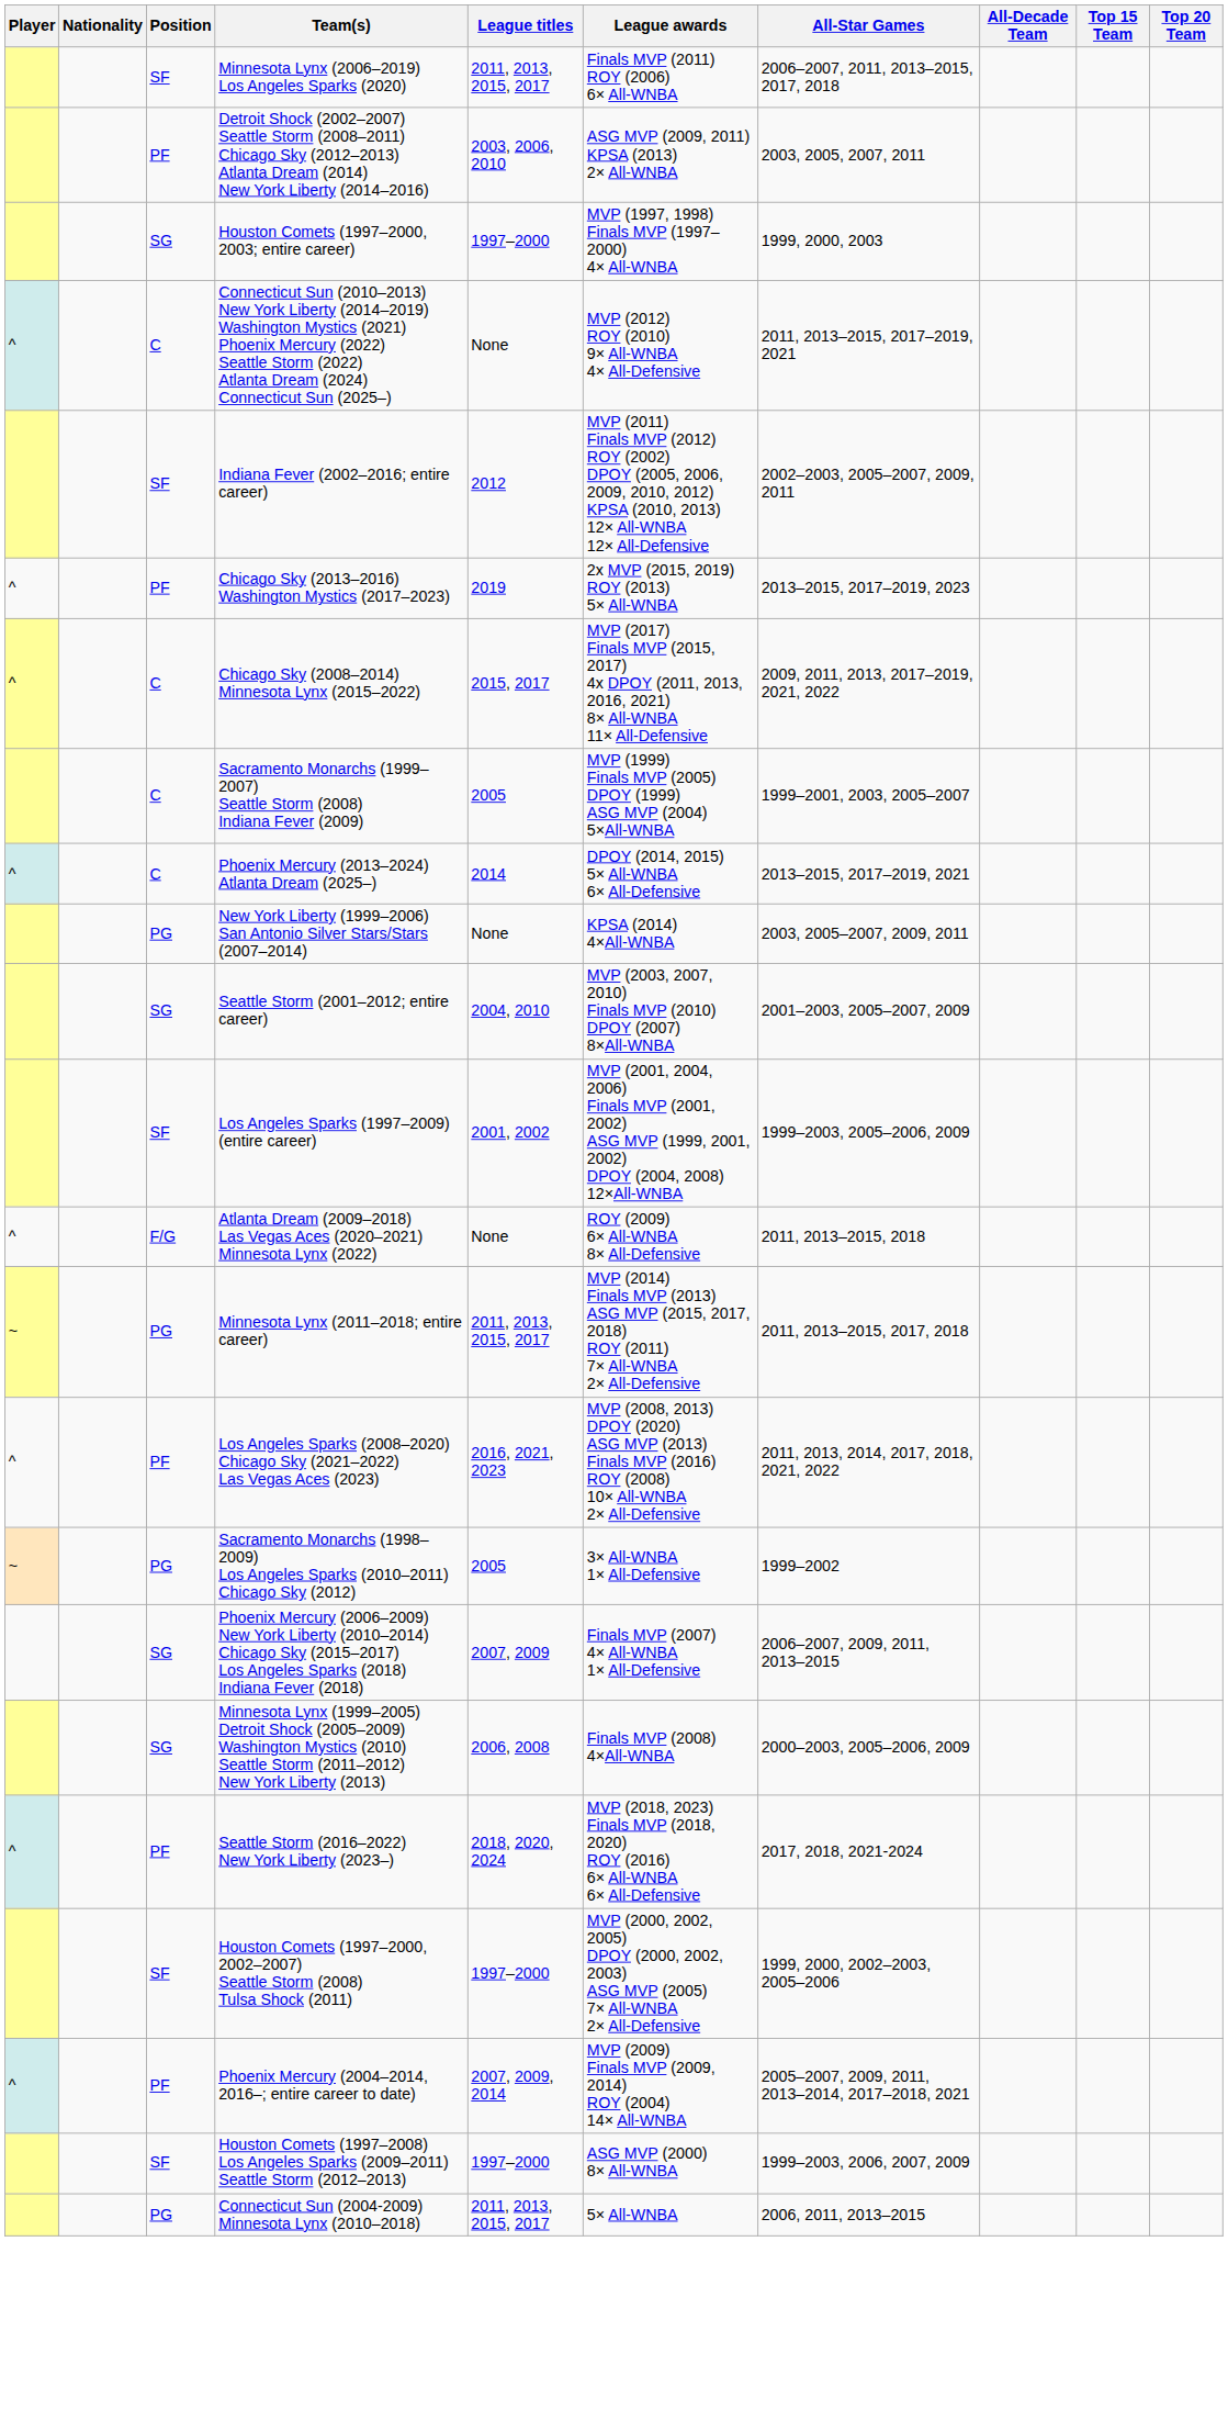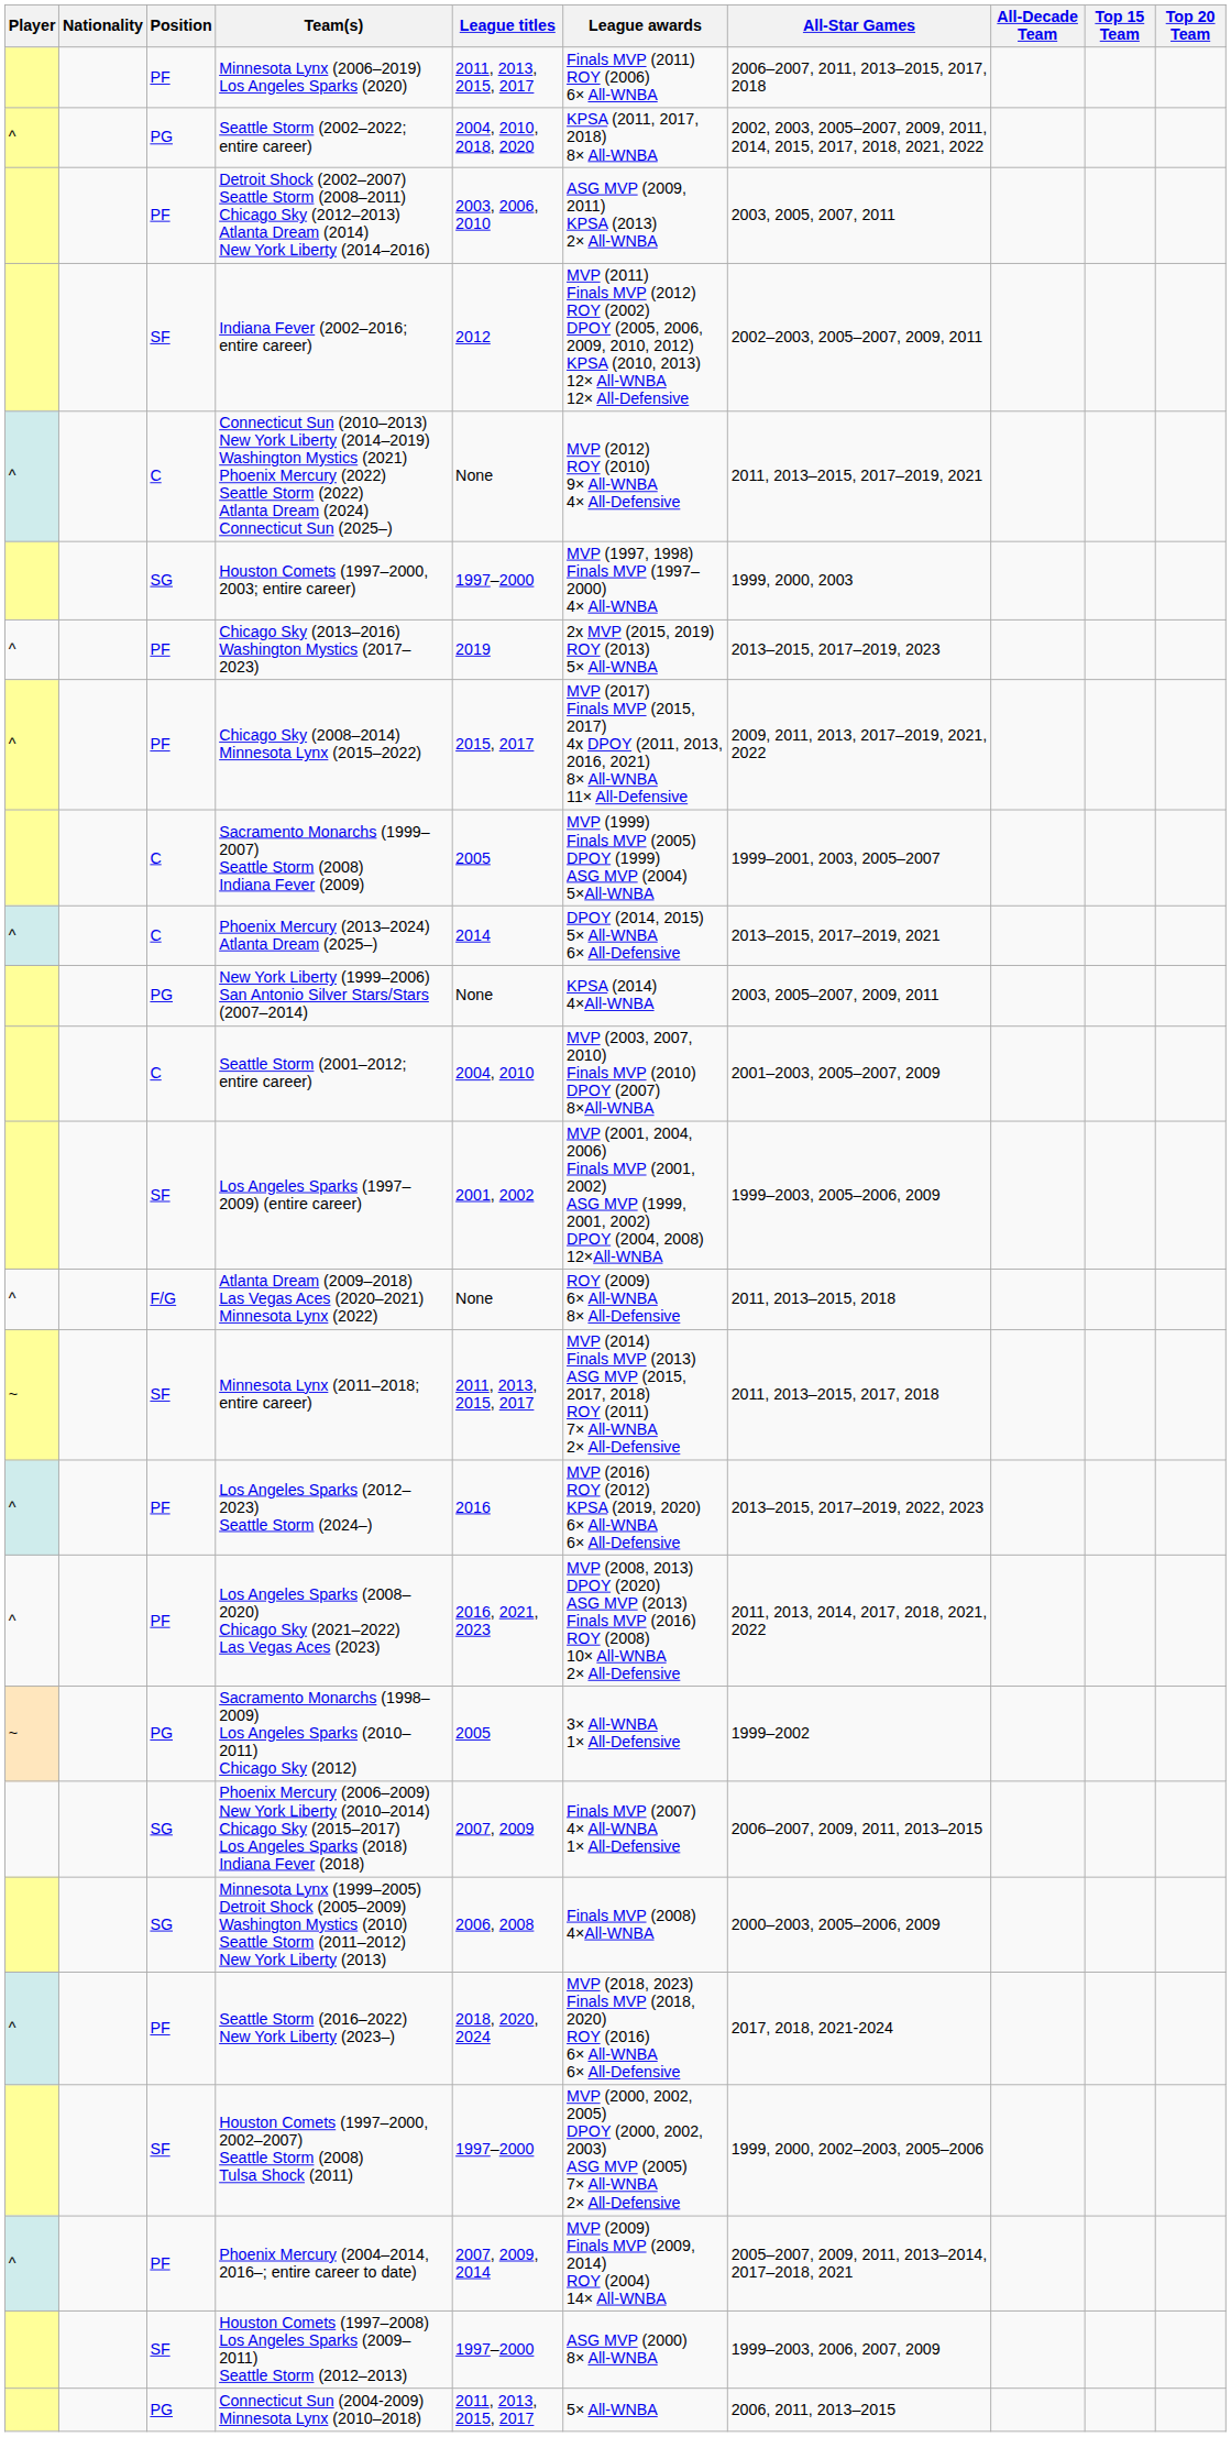 <table class="wikitable sortable">
 <tr>
 <th>Player</th>
 <th>Nationality</th>
 <th>Position</th>
 <th>Team(s)</th>
 <th><a href='#'>League titles</a></th>
 <th>League awards</th>
 <th><a href='#'>All-Star Games</a></th>
 <th><a href='#'>All-Decade Team</a></th>
 <th><a href='#'>Top 15 Team</a></th>
 <th><a href='#'>Top 20 Team</a></th>
 </tr>
 <tr>
 <td bgcolor=#ff9></td>
 <td></td>
-<td><a href='#'>SF</a></td>
+<td><a href='#'>PF</a></td>
 <td><a href='#'>Minnesota Lynx</a> (2006–2019)<br><a href='#'>Los Angeles Sparks</a> (2020)</td>
 <td><a href='#'>2011</a>, <a href='#'>2013</a>, <a href='#'>2015</a>, <a href='#'>2017</a></td>
 <td><a href='#'>Finals MVP</a> (2011)<br><a href='#'>ROY</a> (2006)<br>6× <a href='#'>All-WNBA</a></td>
 <td>2006–2007, 2011, 2013–2015, 2017, 2018</td>
+<td></td>
+<td></td>
+<td></td>
+</tr>
+<tr>
+<td bgcolor=#ff9>^</td>
+<td></td>
+<td><a href='#'>PG</a></td>
+<td><a href='#'>Seattle Storm</a>  (2002–2022; entire career)</td>
+<td><a href='#'>2004</a>, <a href='#'>2010</a>, <a href='#'>2018</a>, <a href='#'>2020</a></td>
+<td><a href='#'>KPSA</a> (2011, 2017, 2018)<br>8× <a href='#'>All-WNBA</a></td>
+<td>2002, 2003, 2005–2007, 2009, 2011, 2014, 2015, 2017, 2018, 2021, 2022</td>
 <td></td>
 <td></td>
 <td></td>
 </tr>
 <tr>
 <td bgcolor=#ff9></td>
 <td></td>
 <td><a href='#'>PF</a></td>
 <td><a href='#'>Detroit Shock</a> (2002–2007)<br><a href='#'>Seattle Storm</a> (2008–2011)<br><a href='#'>Chicago Sky</a> (2012–2013)<br><a href='#'>Atlanta Dream</a> (2014)<br><a href='#'>New York Liberty</a> (2014–2016)</td>
 <td><a href='#'>2003</a>, <a href='#'>2006</a>, <a href='#'>2010</a></td>
 <td><a href='#'>ASG MVP</a> (2009, 2011)<br><a href='#'>KPSA</a> (2013)<br>2× <a href='#'>All-WNBA</a></td>
 <td>2003, 2005, 2007, 2011</td>
 <td></td>
 <td></td>
 <td></td>
 </tr>
 <tr>
 <td bgcolor=#ff9></td>
 <td></td>
-<td><a href='#'>SG</a></td>
-<td><a href='#'>Houston Comets</a> (1997–2000, 2003; entire career)</td>
-<td><a href='#'>1997</a>–<a href='#'>2000</a></td>
-<td><a href='#'>MVP</a> (1997, 1998)<br><a href='#'>Finals MVP</a> (1997–2000)<br>4× <a href='#'>All-WNBA</a></td>
-<td>1999, 2000, 2003</td>
+<td><a href='#'>SF</a></td>
+<td><a href='#'>Indiana Fever</a> (2002–2016; entire career)</td>
+<td><a href='#'>2012</a></td>
+<td><a href='#'>MVP</a> (2011)<br><a href='#'>Finals MVP</a> (2012)<br><a href='#'>ROY</a> (2002)<br><a href='#'>DPOY</a> (2005, 2006, 2009, 2010, 2012)<br><a href='#'>KPSA</a> (2010, 2013)<br>12× <a href='#'>All-WNBA</a><br>12× <a href='#'>All-Defensive</a></td>
+<td>2002–2003, 2005–2007, 2009, 2011</td>
 <td></td>
 <td></td>
 <td></td>
 </tr>
 <tr>
 <td bgcolor=#cfecec>^</td>
 <td></td>
 <td><a href='#'>C</a></td>
 <td><a href='#'>Connecticut Sun</a> (2010–2013)<br><a href='#'>New York Liberty</a> (2014–2019)<br><a href='#'>Washington Mystics</a> (2021)<br><a href='#'>Phoenix Mercury</a> (2022)<br><a href='#'>Seattle Storm</a> (2022)<br><a href='#'>Atlanta Dream</a> (2024)<br><a href='#'>Connecticut Sun</a> (2025–)</td>
 <td>None</td>
 <td><a href='#'>MVP</a> (2012)<br><a href='#'>ROY</a> (2010)<br>9× <a href='#'>All-WNBA</a><br>4× <a href='#'>All-Defensive</a></td>
 <td>2011, 2013–2015, 2017–2019, 2021</td>
 <td></td>
 <td></td>
 <td></td>
 </tr>
 <tr>
 <td bgcolor=#ff9></td>
 <td></td>
-<td><a href='#'>SF</a></td>
-<td><a href='#'>Indiana Fever</a> (2002–2016; entire career)</td>
-<td><a href='#'>2012</a></td>
-<td><a href='#'>MVP</a> (2011)<br><a href='#'>Finals MVP</a> (2012)<br><a href='#'>ROY</a> (2002)<br><a href='#'>DPOY</a> (2005, 2006, 2009, 2010, 2012)<br><a href='#'>KPSA</a> (2010, 2013)<br>12× <a href='#'>All-WNBA</a><br>12× <a href='#'>All-Defensive</a></td>
-<td>2002–2003, 2005–2007, 2009, 2011</td>
+<td><a href='#'>SG</a></td>
+<td><a href='#'>Houston Comets</a> (1997–2000, 2003; entire career)</td>
+<td><a href='#'>1997</a>–<a href='#'>2000</a></td>
+<td><a href='#'>MVP</a> (1997, 1998)<br><a href='#'>Finals MVP</a> (1997–2000)<br>4× <a href='#'>All-WNBA</a></td>
+<td>1999, 2000, 2003</td>
 <td></td>
 <td></td>
 <td></td>
 </tr>
 <tr>
 <td>^</td>
 <td></td>
 <td><a href='#'>PF</a></td>
 <td><a href='#'>Chicago Sky</a> (2013–2016)<br><a href='#'>Washington Mystics</a> (2017–2023)</td>
 <td><a href='#'>2019</a></td>
 <td>2x <a href='#'>MVP</a> (2015, 2019)<br><a href='#'>ROY</a> (2013)<br>5× <a href='#'>All-WNBA</a></td>
 <td>2013–2015, 2017–2019, 2023</td>
 <td></td>
 <td></td>
 <td></td>
 </tr>
 <tr>
 <td bgcolor=#ff9>^</td>
 <td></td>
-<td><a href='#'>C</a></td>
+<td><a href='#'>PF</a></td>
 <td><a href='#'>Chicago Sky</a> (2008–2014)<br><a href='#'>Minnesota Lynx</a> (2015–2022)</td>
 <td><a href='#'>2015</a>, <a href='#'>2017</a></td>
 <td><a href='#'>MVP</a> (2017)<br><a href='#'>Finals MVP</a> (2015, 2017)<br>4x <a href='#'>DPOY</a> (2011, 2013, 2016, 2021)<br>8× <a href='#'>All-WNBA</a><br>11× <a href='#'>All-Defensive</a></td>
 <td>2009, 2011, 2013, 2017–2019, 2021, 2022</td>
 <td></td>
 <td></td>
 <td></td>
 </tr>
 <tr>
 <td bgcolor=#ff9></td>
 <td></td>
 <td><a href='#'>C</a></td>
 <td><a href='#'>Sacramento Monarchs</a> (1999–2007)<br><a href='#'>Seattle Storm</a> (2008)<br><a href='#'>Indiana Fever</a> (2009)</td>
 <td><a href='#'>2005</a></td>
 <td><a href='#'>MVP</a> (1999)<br><a href='#'>Finals MVP</a> (2005)<br><a href='#'>DPOY</a> (1999)<br><a href='#'>ASG MVP</a> (2004)<br>5×<a href='#'>All-WNBA</a></td>
 <td>1999–2001, 2003, 2005–2007</td>
 <td></td>
 <td></td>
 <td></td>
 </tr>
 <tr>
 <td bgcolor=#cfecec>^</td>
 <td></td>
 <td><a href='#'>C</a></td>
 <td><a href='#'>Phoenix Mercury</a> (2013–2024)<br><a href='#'>Atlanta Dream</a> (2025–)</td>
 <td><a href='#'>2014</a></td>
 <td><a href='#'>DPOY</a> (2014, 2015)<br>5× <a href='#'>All-WNBA</a><br>6× <a href='#'>All-Defensive</a></td>
 <td>2013–2015, 2017–2019, 2021</td>
 <td></td>
 <td></td>
 <td></td>
 </tr>
 <tr>
 <td bgcolor=#ff9></td>
 <td><br></td>
 <td><a href='#'>PG</a></td>
 <td><a href='#'>New York Liberty</a> (1999–2006)<br><a href='#'>San Antonio Silver Stars/Stars</a> (2007–2014)</td>
 <td>None</td>
 <td><a href='#'>KPSA</a> (2014)<br>4×<a href='#'>All-WNBA</a></td>
 <td>2003, 2005–2007, 2009, 2011</td>
 <td></td>
 <td></td>
 <td></td>
 </tr>
 <tr>
 <td bgcolor=#ff9></td>
 <td></td>
-<td><a href='#'>SG</a></td>
+<td><a href='#'>C</a></td>
 <td><a href='#'>Seattle Storm</a> (2001–2012; entire career)</td>
 <td><a href='#'>2004</a>, <a href='#'>2010</a></td>
 <td><a href='#'>MVP</a> (2003, 2007, 2010)<br><a href='#'>Finals MVP</a> (2010)<br><a href='#'>DPOY</a> (2007)<br>8×<a href='#'>All-WNBA</a></td>
 <td>2001–2003, 2005–2007, 2009</td>
 <td></td>
 <td></td>
 <td></td>
 </tr>
 <tr>
 <td bgcolor=#ff9></td>
 <td></td>
 <td><a href='#'>SF</a></td>
 <td><a href='#'>Los Angeles Sparks</a> (1997–2009) (entire career)</td>
 <td><a href='#'>2001</a>, <a href='#'>2002</a></td>
 <td><a href='#'>MVP</a> (2001, 2004, 2006)<br><a href='#'>Finals MVP</a> (2001, 2002)<br><a href='#'>ASG MVP</a> (1999, 2001, 2002)<br><a href='#'>DPOY</a> (2004, 2008)<br>12×<a href='#'>All-WNBA</a></td>
 <td>1999–2003, 2005–2006, 2009</td>
 <td></td>
 <td></td>
 <td></td>
 </tr>
 <tr>
 <td>^</td>
 <td></td>
 <td><a href='#'>F/G</a></td>
 <td><a href='#'>Atlanta Dream</a> (2009–2018)<br><a href='#'>Las Vegas Aces</a> (2020–2021)<br><a href='#'>Minnesota Lynx</a> (2022)</td>
 <td>None</td>
 <td><a href='#'>ROY</a> (2009)<br>6× <a href='#'>All-WNBA</a><br>8× <a href='#'>All-Defensive</a></td>
 <td>2011, 2013–2015, 2018</td>
 <td></td>
 <td></td>
 <td></td>
 </tr>
 <tr>
 <td bgcolor=#ff9>~</td>
 <td></td>
-<td><a href='#'>PG</a></td>
+<td><a href='#'>SF</a></td>
 <td><a href='#'>Minnesota Lynx</a> (2011–2018; entire career)</td>
 <td><a href='#'>2011</a>, <a href='#'>2013</a>, <a href='#'>2015</a>, <a href='#'>2017</a></td>
 <td><a href='#'>MVP</a> (2014)<br><a href='#'>Finals MVP</a> (2013)<br><a href='#'>ASG MVP</a> (2015, 2017, 2018)<br><a href='#'>ROY</a> (2011)<br>7× <a href='#'>All-WNBA</a><br>2× <a href='#'>All-Defensive</a></td>
 <td>2011, 2013–2015, 2017, 2018</td>
+<td></td>
+<td></td>
+<td></td>
+</tr>
+<tr>
+<td bgcolor=#cfecec>^</td>
+<td></td>
+<td><a href='#'>PF</a></td>
+<td><a href='#'>Los Angeles Sparks</a> (2012–2023)<br><a href='#'>Seattle Storm</a> (2024–)</td>
+<td><a href='#'>2016</a></td>
+<td><a href='#'>MVP</a> (2016)<br><a href='#'>ROY</a> (2012)<br><a href='#'>KPSA</a> (2019, 2020)<br>6× <a href='#'>All-WNBA</a><br>6× <a href='#'>All-Defensive</a></td>
+<td>2013–2015, 2017–2019, 2022, 2023</td>
 <td></td>
 <td></td>
 <td></td>
 </tr>
 <tr>
 <td>^</td>
 <td></td>
 <td><a href='#'>PF</a></td>
 <td><a href='#'>Los Angeles Sparks</a> (2008–2020)<br><a href='#'>Chicago Sky</a> (2021–2022)<br><a href='#'>Las Vegas Aces</a> (2023)</td>
 <td><a href='#'>2016</a>, <a href='#'>2021</a>, <a href='#'>2023</a></td>
 <td><a href='#'>MVP</a> (2008, 2013)<br><a href='#'>DPOY</a> (2020)<br><a href='#'>ASG MVP</a> (2013)<br><a href='#'>Finals MVP</a> (2016)<br><a href='#'>ROY</a> (2008)<br>10× <a href='#'>All-WNBA</a><br>2× <a href='#'>All-Defensive</a></td>
 <td>2011, 2013, 2014, 2017, 2018, 2021, 2022</td>
 <td></td>
 <td></td>
 <td></td>
 </tr>
 <tr>
 <td bgcolor=#ffe6bd>~</td>
 <td></td>
 <td><a href='#'>PG</a></td>
 <td><a href='#'>Sacramento Monarchs</a> (1998–2009)<br><a href='#'>Los Angeles Sparks</a> (2010–2011)<br><a href='#'>Chicago Sky</a> (2012)</td>
 <td><a href='#'>2005</a></td>
 <td>3× <a href='#'>All-WNBA</a><br>1× <a href='#'>All-Defensive</a></td>
 <td>1999–2002</td>
 <td></td>
 <td></td>
 <td></td>
 </tr>
 <tr>
 <td></td>
 <td></td>
 <td><a href='#'>SG</a></td>
 <td><a href='#'>Phoenix Mercury</a> (2006–2009)<br><a href='#'>New York Liberty</a> (2010–2014)<br><a href='#'>Chicago Sky</a> (2015–2017)<br><a href='#'>Los Angeles Sparks</a> (2018)<br><a href='#'>Indiana Fever</a> (2018)</td>
 <td><a href='#'>2007</a>, <a href='#'>2009</a></td>
 <td><a href='#'>Finals MVP</a> (2007)<br>4× <a href='#'>All-WNBA</a><br>1× <a href='#'>All-Defensive</a></td>
 <td>2006–2007, 2009, 2011, 2013–2015</td>
 <td></td>
 <td></td>
 <td></td>
 </tr>
 <tr>
 <td bgcolor=#ff9></td>
 <td></td>
 <td><a href='#'>SG</a></td>
 <td><a href='#'>Minnesota Lynx</a> (1999–2005)<br><a href='#'>Detroit Shock</a> (2005–2009)<br><a href='#'>Washington Mystics</a> (2010)<br><a href='#'>Seattle Storm</a> (2011–2012)<br> <a href='#'>New York Liberty</a> (2013)</td>
 <td><a href='#'>2006</a>, <a href='#'>2008</a></td>
 <td><a href='#'>Finals MVP</a> (2008)<br>4×<a href='#'>All-WNBA</a></td>
 <td>2000–2003, 2005–2006, 2009</td>
 <td></td>
 <td></td>
 <td></td>
 </tr>
 <tr>
 <td bgcolor=#cfecec>^</td>
 <td></td>
 <td><a href='#'>PF</a></td>
 <td><a href='#'>Seattle Storm</a> (2016–2022)<br><a href='#'>New York Liberty</a> (2023–)</td>
 <td><a href='#'>2018</a>, <a href='#'>2020</a>, <a href='#'>2024</a></td>
 <td><a href='#'>MVP</a> (2018, 2023)<br><a href='#'>Finals MVP</a> (2018, 2020)<br><a href='#'>ROY</a> (2016)<br>6× <a href='#'>All-WNBA</a><br>6× <a href='#'>All-Defensive</a></td>
 <td>2017, 2018, 2021-2024</td>
 <td></td>
 <td></td>
 <td></td>
 </tr>
 <tr>
 <td bgcolor=#ff9></td>
 <td></td>
 <td><a href='#'>SF</a></td>
 <td><a href='#'>Houston Comets</a> (1997–2000, 2002–2007)<br><a href='#'>Seattle Storm</a> (2008)<br><a href='#'>Tulsa Shock</a> (2011)</td>
 <td><a href='#'>1997</a>–<a href='#'>2000</a></td>
 <td><a href='#'>MVP</a> (2000, 2002, 2005)<br><a href='#'>DPOY</a> (2000, 2002, 2003)<br><a href='#'>ASG MVP</a> (2005)<br>7× <a href='#'>All-WNBA</a><br>2× <a href='#'>All-Defensive</a></td>
 <td>1999, 2000, 2002–2003, 2005–2006</td>
 <td></td>
 <td></td>
 <td></td>
 </tr>
 <tr>
 <td bgcolor=#cfecec>^</td>
 <td></td>
 <td><a href='#'>PF</a></td>
 <td><a href='#'>Phoenix Mercury</a> (2004–2014, 2016–; entire career to date)</td>
 <td><a href='#'>2007</a>, <a href='#'>2009</a>, <a href='#'>2014</a></td>
 <td><a href='#'>MVP</a> (2009)<br><a href='#'>Finals MVP</a> (2009, 2014)<br><a href='#'>ROY</a> (2004)<br>14× <a href='#'>All-WNBA</a></td>
 <td>2005–2007, 2009, 2011, 2013–2014, 2017–2018, 2021</td>
 <td></td>
 <td></td>
 <td></td>
 </tr>
 <tr>
 <td bgcolor=#ff9></td>
 <td></td>
 <td><a href='#'>SF</a></td>
 <td><a href='#'>Houston Comets</a> (1997–2008)<br><a href='#'>Los Angeles Sparks</a> (2009–2011)<br> <a href='#'>Seattle Storm</a> (2012–2013)</td>
 <td><a href='#'>1997</a>–<a href='#'>2000</a></td>
 <td><a href='#'>ASG MVP</a> (2000)<br>8× <a href='#'>All-WNBA</a></td>
 <td>1999–2003, 2006, 2007, 2009</td>
 <td></td>
 <td></td>
 <td></td>
 </tr>
 <tr>
 <td bgcolor=#ff9></td>
 <td></td>
 <td><a href='#'>PG</a></td>
 <td><a href='#'>Connecticut Sun</a> (2004-2009)<br><a href='#'>Minnesota Lynx</a> (2010–2018)</td>
 <td><a href='#'>2011</a>, <a href='#'>2013</a>, <a href='#'>2015</a>, <a href='#'>2017</a></td>
 <td>5× <a href='#'>All-WNBA</a></td>
 <td>2006, 2011, 2013–2015</td>
 <td></td>
 <td></td>
 <td></td>
 </tr>
 </table>
